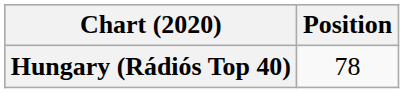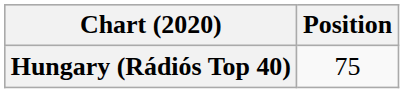 <table class="wikitable plainrowheaders" style="text-align:center">
 <tr>
 <th scope="col">Chart (2020)</th>
 <th scope="col">Position</th>
 </tr>
 <tr>
 <th scope="row">Hungary (Rádiós Top 40)</th>
-<td>78</td>
+<td>75</td>
 </tr>
 </table>
